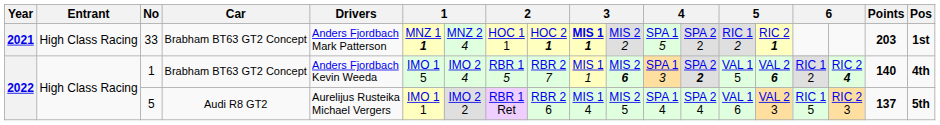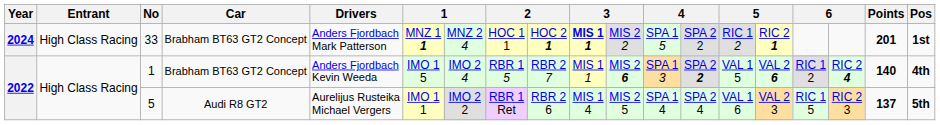 <table class="wikitable" style="text-align:center; font-size:90%">
 <tr>
 <th>Year</th>
 <th>Entrant</th>
 <th>No</th>
 <th>Car</th>
 <th>Drivers</th>
 <th colspan=2>1</th>
 <th colspan=2>2</th>
 <th colspan=2>3</th>
 <th colspan=2>4</th>
 <th colspan=2>5</th>
 <th colspan=2>6</th>
 <th><abbr>Points</abbr></th>
 <th><abbr>Pos</abbr></th>
 </tr>
 <tr>
-<th><a href='#'>2021</a></th>
+<th><a href='#'>2024</a></th>
 <td> High Class Racing</td>
 <td>33</td>
 <td style="font-size:92%">Brabham BT63 GT2 Concept</td>
 <td style="text-align:left; font-size:92%"> <a href='#'>Anders Fjordbach</a><br> Mark Patterson</td>
 <td style="background:#FFFFBF;"><a href='#'>MNZ 1</a><br><strong><em>1</em></strong></td>
 <td style="background:#DFFFDF;"><a href='#'>MNZ 2</a><br><em>4</em></td>
 <td style="background:#FFFFBF;"><a href='#'>HOC 1</a><br>1</td>
 <td style="background:#FFFFBF;"><a href='#'>HOC 2</a><br><strong><em>1</em></strong></td>
 <td style="background:#FFFFBF;"><strong><a href='#'>MIS 1</a><br><em>1</em></strong></td>
 <td style="background:#DFDFDF;"><a href='#'>MIS 2</a><br><em>2</em></td>
 <td style="background:#DFFFDF;"><a href='#'>SPA 1</a><br><em>5</em></td>
 <td style="background:#DFDFDF;"><a href='#'>SPA 2</a><br>2</td>
 <td style="background:#DFDFDF;"><a href='#'>RIC 1</a><br><em>2</em></td>
 <td style="background:#FFFFBF;"><a href='#'>RIC 2</a><br><strong><em>1</em></strong></td>
 <td></td>
 <td></td>
-<td><strong>203</strong></td>
+<td><strong>201</strong></td>
 <td><strong>1st</strong></td>
 </tr>
 <tr>
 <th rowspan="2"><a href='#'>2022</a></th>
 <td rowspan="2"> High Class Racing</td>
 <td>1</td>
 <td style="font-size:92%">Brabham BT63 GT2 Concept</td>
 <td style="text-align:left; font-size:92%"> <a href='#'>Anders Fjordbach</a> <br> Kevin Weeda</td>
 <td style="background:#DFFFDF;"><a href='#'>IMO 1</a><br>5</td>
 <td style="background:#DFFFDF;"><a href='#'>IMO 2</a><br><em>4</em></td>
 <td style="background:#DFFFDF;"><a href='#'>RBR 1</a><br><em>5</em></td>
 <td style="background:#DFFFDF;"><a href='#'>RBR 2</a><br><em>7</em></td>
 <td style="background:#FFFFBF;"><a href='#'>MIS 1</a><br><em>1</em></td>
 <td style="background:#DFFFDF;"><a href='#'>MIS 2</a><br><strong><em>6</em></strong></td>
 <td style="background:#ffdf9f;"><a href='#'>SPA 1</a><br><em>3</em></td>
 <td style="background:#DFDFDF;"><a href='#'>SPA 2</a><br><strong><em>2</em></strong></td>
 <td style="background:#DFFFDF;"><a href='#'>VAL 1</a><br>5</td>
 <td style="background:#DFFFDF;"><a href='#'>VAL 2</a><br><strong><em>6</em></strong></td>
 <td style="background:#DFDFDF;"><a href='#'>RIC 1</a><br>2</td>
 <td style="background:#DFFFDF;"><a href='#'>RIC 2</a><br><strong><em>4</em></strong></td>
 <td><strong>140</strong></td>
 <td><strong>4th</strong></td>
 </tr>
 <tr align="center">
 <td>5</td>
 <td style="font-size:92%">Audi R8 GT2</td>
 <td style="text-align:left; font-size:92%"> Aurelijus Rusteika <br>  Michael Vergers</td>
 <td style="background:#FFFFBF;"><a href='#'>IMO 1</a><br>1</td>
 <td style="background:#DFDFDF;"><a href='#'>IMO 2</a><br>2</td>
 <td style="background:#efcfff;"><a href='#'>RBR 1</a><br>Ret</td>
 <td style="background:#DFFFDF;"><a href='#'>RBR 2</a><br>6</td>
 <td style="background:#DFFFDF;"><a href='#'>MIS 1</a><br>4</td>
 <td style="background:#DFFFDF;"><a href='#'>MIS 2</a><br>5</td>
 <td style="background:#DFFFDF;"><a href='#'>SPA 1</a><br>4</td>
 <td style="background:#DFFFDF;"><a href='#'>SPA 2</a><br>4</td>
 <td style="background:#DFFFDF;"><a href='#'>VAL 1</a><br>6</td>
 <td style="background:#ffdf9f;"><a href='#'>VAL 2</a><br>3</td>
 <td style="background:#DFFFDF;"><a href='#'>RIC 1</a><br>5</td>
 <td style="background:#ffdf9f;"><a href='#'>RIC 2</a><br>3</td>
 <td><strong>137</strong></td>
 <td><strong>5th</strong></td>
 </tr>
 </table>
